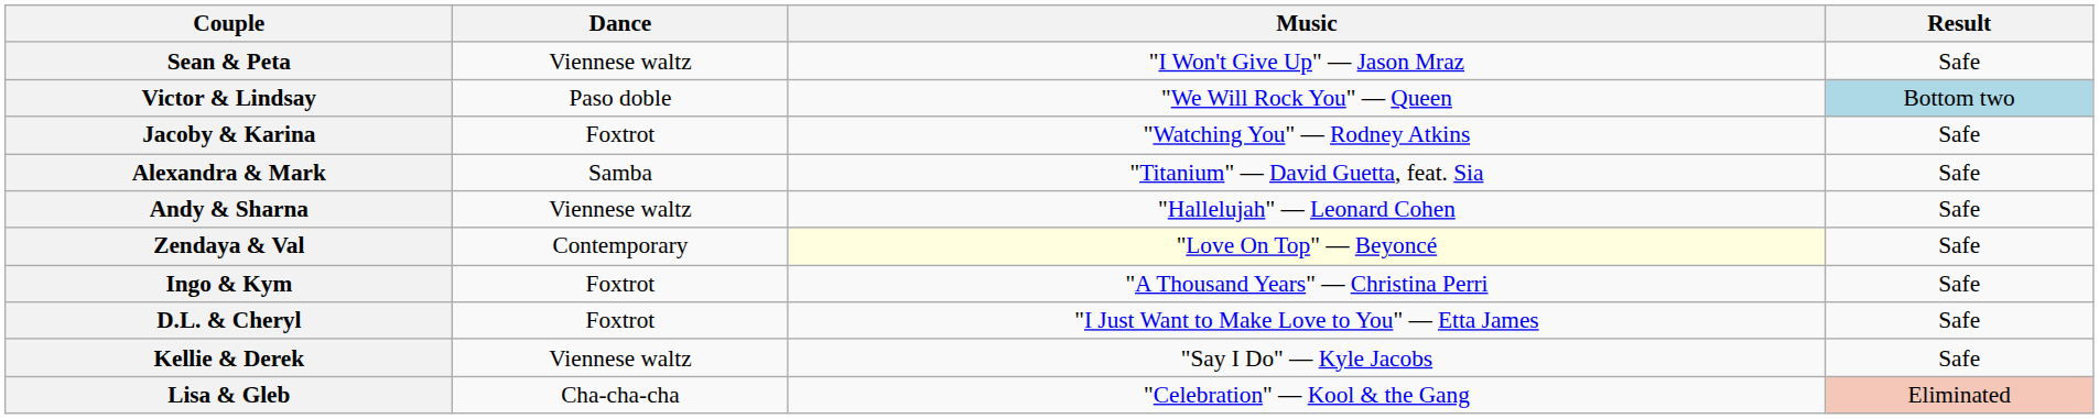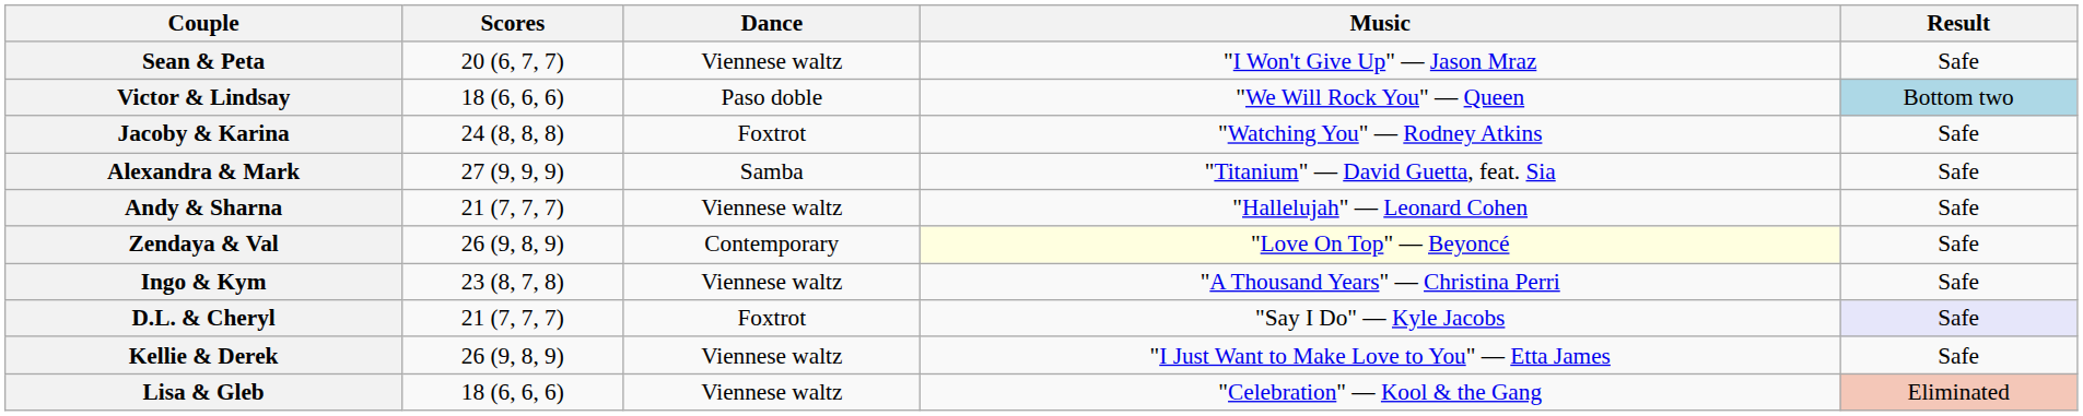 <table class="wikitable sortable" style="text-align:center; width:90%">
 <tr>
 <th scope="col">Couple</th>
+<th scope="col">Scores</th>
 <th scope="col" class="unsortable">Dance</th>
 <th scope="col" class="unsortable">Music</th>
 <th scope="col" class="unsortable">Result</th>
 </tr>
 <tr>
 <th scope="row">Sean & Peta</th>
+<td>20 (6, 7, 7)</td>
 <td>Viennese waltz</td>
 <td>"<a href='#'>I Won't Give Up</a>" — <a href='#'>Jason Mraz</a></td>
 <td>Safe</td>
 </tr>
 <tr>
 <th scope="row">Victor & Lindsay</th>
+<td>18 (6, 6, 6)</td>
 <td>Paso doble</td>
 <td>"<a href='#'>We Will Rock You</a>" — <a href='#'>Queen</a></td>
 <td bgcolor=lightblue>Bottom two</td>
 </tr>
 <tr>
 <th scope="row">Jacoby & Karina</th>
+<td>24 (8, 8, 8)</td>
 <td>Foxtrot</td>
 <td>"<a href='#'>Watching You</a>" — <a href='#'>Rodney Atkins</a></td>
 <td>Safe</td>
 </tr>
 <tr>
 <th scope="row">Alexandra & Mark</th>
+<td>27 (9, 9, 9)</td>
 <td>Samba</td>
 <td>"<a href='#'>Titanium</a>" — <a href='#'>David Guetta</a>, feat. <a href='#'>Sia</a></td>
 <td>Safe</td>
 </tr>
 <tr>
 <th scope="row">Andy & Sharna</th>
+<td>21 (7, 7, 7)</td>
 <td>Viennese waltz</td>
 <td>"<a href='#'>Hallelujah</a>" — <a href='#'>Leonard Cohen</a></td>
 <td>Safe</td>
 </tr>
 <tr>
 <th scope="row">Zendaya & Val</th>
+<td>26 (9, 8, 9)</td>
 <td>Contemporary</td>
 <td style="background: lightyellow;">"<a href='#'>Love On Top</a>" — <a href='#'>Beyoncé</a></td>
 <td>Safe</td>
 </tr>
 <tr>
 <th scope="row">Ingo & Kym</th>
-<td>Foxtrot</td>
+<td>23 (8, 7, 8)</td>
+<td>Viennese waltz</td>
 <td>"<a href='#'>A Thousand Years</a>" — <a href='#'>Christina Perri</a></td>
 <td>Safe</td>
 </tr>
 <tr>
 <th scope="row">D.L. & Cheryl</th>
+<td>21 (7, 7, 7)</td>
 <td>Foxtrot</td>
+<td>"Say I Do" — <a href='#'>Kyle Jacobs</a></td>
+<td style="background: lavender;">Safe</td>
+</tr>
+<tr>
+<th scope="row">Kellie & Derek</th>
+<td>26 (9, 8, 9)</td>
+<td>Viennese waltz</td>
 <td>"<a href='#'>I Just Want to Make Love to You</a>" — <a href='#'>Etta James</a></td>
 <td>Safe</td>
 </tr>
 <tr>
-<th scope="row">Kellie & Derek</th>
+<th scope="row">Lisa & Gleb</th>
+<td>18 (6, 6, 6)</td>
 <td>Viennese waltz</td>
-<td>"Say I Do" — <a href='#'>Kyle Jacobs</a></td>
-<td>Safe</td>
-</tr>
-<tr>
-<th scope="row">Lisa & Gleb</th>
-<td>Cha-cha-cha</td>
 <td>"<a href='#'>Celebration</a>" — <a href='#'>Kool & the Gang</a></td>
 <td bgcolor=f4c7b8>Eliminated</td>
 </tr>
 </table>
